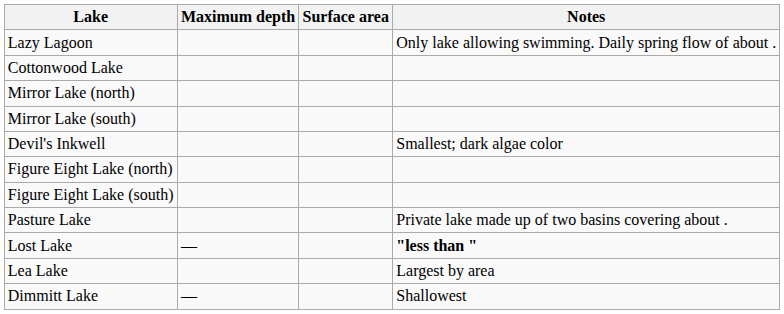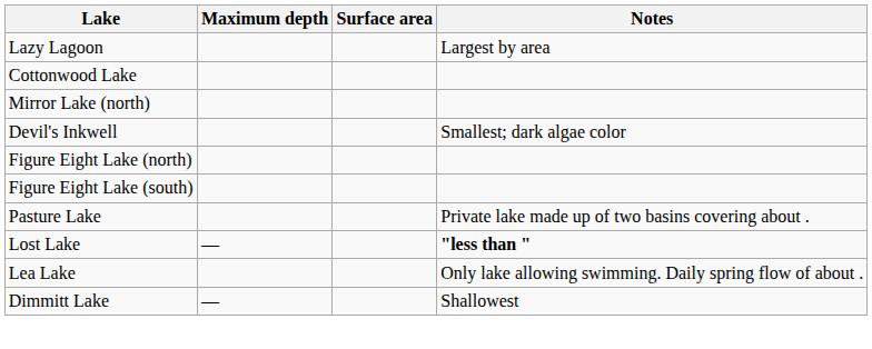 <table class="wikitable sortable" style="margin-left:auto; margin-right:auto;">
 <tr>
 <th data-sort-type="text">Lake</th>
 <th data-sort-type="number">Maximum depth</th>
 <th data-sort-type="number">Surface area</th>
 <th class="unsortable">Notes</th>
 </tr>
 <tr>
 <td>Lazy Lagoon</td>
 <td></td>
 <td></td>
-<td>Only lake allowing swimming. Daily spring flow of about .</td>
+<td>Largest by area</td>
 </tr>
 <tr>
 <td>Cottonwood Lake</td>
 <td></td>
 <td></td>
 <td></td>
 </tr>
 <tr>
 <td>Mirror Lake (north)</td>
-<td></td>
-<td></td>
-<td></td>
-</tr>
-<tr>
-<td>Mirror Lake (south)</td>
 <td></td>
 <td></td>
 <td></td>
 </tr>
 <tr>
 <td>Devil's Inkwell</td>
 <td></td>
 <td></td>
 <td>Smallest; dark algae color</td>
 </tr>
 <tr>
 <td>Figure Eight Lake (north)</td>
 <td></td>
 <td></td>
 <td></td>
 </tr>
 <tr>
 <td>Figure Eight Lake (south)</td>
 <td></td>
 <td></td>
 <td></td>
 </tr>
 <tr>
 <td>Pasture Lake</td>
 <td></td>
 <td></td>
 <td>Private lake made up of two basins covering about .</td>
 </tr>
 <tr>
 <td>Lost Lake</td>
 <td>—</td>
 <td></td>
 <td><strong>"less than "</strong></td>
 </tr>
 <tr>
 <td>Lea Lake</td>
 <td></td>
 <td></td>
-<td>Largest by area</td>
+<td>Only lake allowing swimming. Daily spring flow of about .</td>
 </tr>
 <tr>
 <td>Dimmitt Lake</td>
 <td>—</td>
 <td></td>
 <td>Shallowest</td>
 </tr>
 </table>
